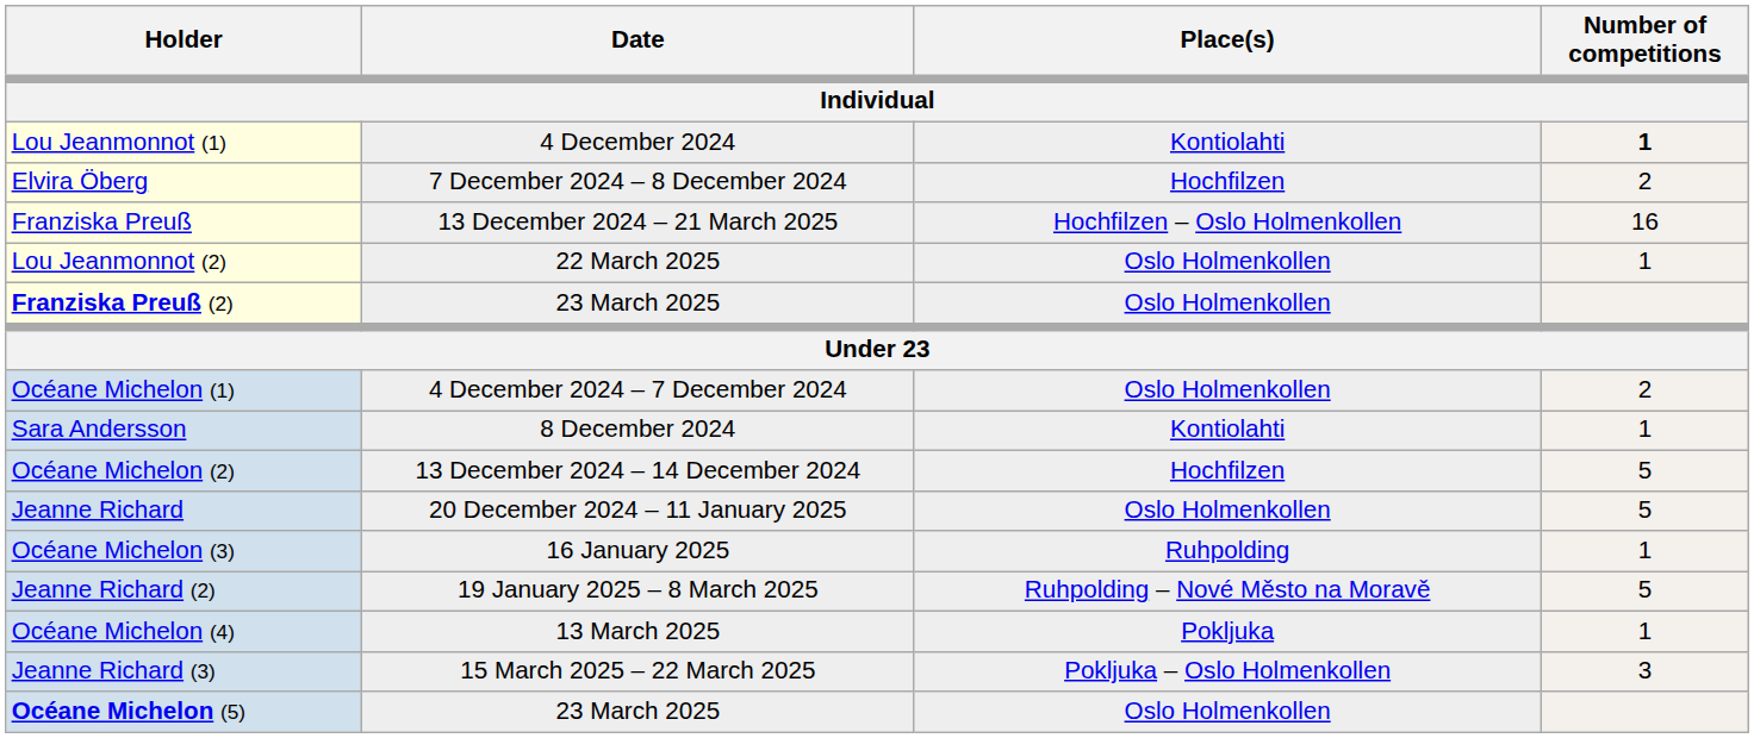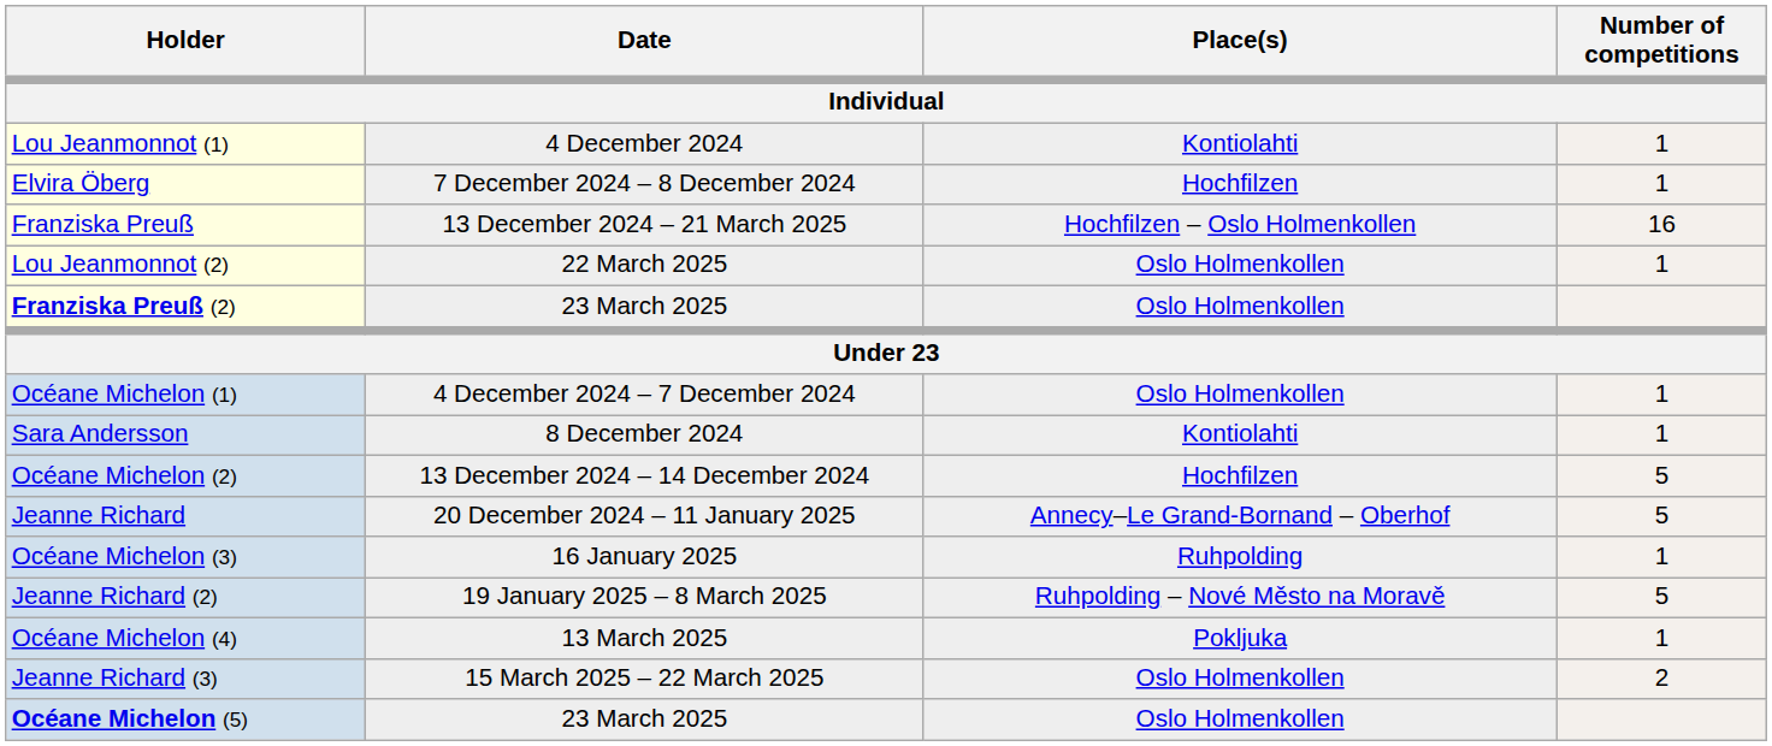 <table class="wikitable plainrowheaders" style="background:#fff; font-size:86%; line-height:16px; border:grey solid 1px; border-collapse:collapse;">
 <tr>
 <th style="width:14em;">Holder</th>
 <th style="width:22em;">Date</th>
 <th style="width:25em;">Place(s)</th>
 <th style="width:8em;">Number of competitions</th>
 </tr>
 <tr>
 <th scope="col" colspan=4 bgcolor="FFFF99" style="border-top-width:5px"><strong>Individual</strong> </th>
 </tr>
 <tr style="background:#EEEEEE;">
 <td bgcolor=FFFFE0> <a href='#'>Lou Jeanmonnot</a> <small>(1)</small></td>
 <td align=center bgcolor=#EEEEEE>4 December 2024</td>
 <td align=center bgcolor=#EEEEEE> <a href='#'>Kontiolahti</a></td>
-<td align=center bgcolor=#F4F0EC><strong>1</strong></td>
+<td align=center bgcolor=#F4F0EC>1</td>
 </tr>
 <tr>
 <td bgcolor=FFFFE0> <a href='#'>Elvira Öberg</a></td>
 <td align=center bgcolor=#EEEEEE>7 December 2024 – 8 December 2024</td>
 <td align=center bgcolor=#EEEEEE> <a href='#'>Hochfilzen</a></td>
-<td align=center bgcolor=#F4F0EC>2</td>
+<td align=center bgcolor=#F4F0EC>1</td>
 </tr>
 <tr>
 <td bgcolor=FFFFE0> <a href='#'>Franziska Preuß</a></td>
 <td align=center bgcolor=#EEEEEE>13 December 2024 – 21 March 2025</td>
 <td align=center bgcolor=#EEEEEE> <a href='#'>Hochfilzen</a> –  <a href='#'>Oslo Holmenkollen</a></td>
 <td align=center bgcolor=#F4F0EC>16</td>
 </tr>
 <tr>
 <td bgcolor=FFFFE0> <a href='#'>Lou Jeanmonnot</a> <small>(2)</small></td>
 <td align=center bgcolor=#EEEEEE>22 March 2025</td>
 <td align=center bgcolor=#EEEEEE> <a href='#'>Oslo Holmenkollen</a></td>
 <td align=center bgcolor=#F4F0EC>1</td>
 </tr>
 <tr>
 <td bgcolor=FFFFE0> <strong><a href='#'>Franziska Preuß</a></strong> <small>(2)</small></td>
 <td align=center bgcolor=#EEEEEE>23 March 2025</td>
 <td align=center bgcolor=#EEEEEE> <a href='#'>Oslo Holmenkollen</a></td>
 <td align=center bgcolor=#F4F0EC><strong></strong></td>
 </tr>
 <tr>
 <th scope="col" colspan=7 bgocolor=#FFFF99 style="border-top-width:5px"><strong>Under 23</strong> </th>
 </tr>
 <tr style="background:#EEEEEE;">
 <td bgcolor=#d0e0ed> <a href='#'>Océane Michelon</a> <small>(1)</small></td>
 <td align=center bgcolor=#EEEEEE>4 December 2024 – 7 December 2024</td>
 <td align=center bgcolor=#EEEEEE> <a href='#'>Oslo Holmenkollen</a></td>
-<td align=center bgcolor=#F4F0EC>2</td>
+<td align=center bgcolor=#F4F0EC>1</td>
 </tr>
 <tr>
 <td bgcolor=#d0e0ed> <a href='#'>Sara Andersson</a></td>
 <td align=center bgcolor=#EEEEEE>8 December 2024</td>
 <td align=center bgcolor=#EEEEEE> <a href='#'>Kontiolahti</a></td>
 <td align=center bgcolor=#F4F0EC>1</td>
 </tr>
 <tr>
 <td bgcolor=#d0e0ed> <a href='#'>Océane Michelon</a> <small>(2)</small></td>
 <td align=center bgcolor=#EEEEEE>13 December 2024 – 14 December 2024</td>
 <td align=center bgcolor=#EEEEEE> <a href='#'>Hochfilzen</a></td>
 <td align=center bgcolor=#F4F0EC>5</td>
 </tr>
 <tr>
 <td bgcolor=#d0e0ed> <a href='#'>Jeanne Richard</a></td>
 <td align=center bgcolor=#EEEEEE>20 December 2024 – 11 January 2025</td>
-<td align=center bgcolor=#EEEEEE> <a href='#'>Oslo Holmenkollen</a></td>
+<td align=center bgcolor=#EEEEEE> <a href='#'>Annecy</a>–<a href='#'>Le Grand-Bornand</a> –  <a href='#'>Oberhof</a></td>
 <td align=center bgcolor=#F4F0EC>5</td>
 </tr>
 <tr>
 <td bgcolor=#d0e0ed> <a href='#'>Océane Michelon</a> <small>(3)</small></td>
 <td align=center bgcolor=#EEEEEE>16 January 2025</td>
 <td align=center bgcolor=#EEEEEE> <a href='#'>Ruhpolding</a></td>
 <td align=center bgcolor=#F4F0EC>1</td>
 </tr>
 <tr>
 <td bgcolor=#d0e0ed> <a href='#'>Jeanne Richard</a> <small>(2)</small></td>
 <td align=center bgcolor=#EEEEEE>19 January 2025 – 8 March 2025</td>
 <td align=center bgcolor=#EEEEEE> <a href='#'>Ruhpolding</a> –  <a href='#'>Nové Město na Moravě</a></td>
 <td align=center bgcolor=#F4F0EC>5</td>
 </tr>
 <tr>
 <td bgcolor=#d0e0ed> <a href='#'>Océane Michelon</a> <small>(4)</small></td>
 <td align=center bgcolor=#EEEEEE>13 March 2025</td>
 <td align=center bgcolor=#EEEEEE> <a href='#'>Pokljuka</a></td>
 <td align=center bgcolor=#F4F0EC>1</td>
 </tr>
 <tr>
 <td bgcolor=#d0e0ed> <a href='#'>Jeanne Richard</a> <small>(3)</small></td>
 <td align=center bgcolor=#EEEEEE>15 March 2025 – 22 March 2025</td>
-<td align=center bgcolor=#EEEEEE> <a href='#'>Pokljuka</a> –  <a href='#'>Oslo Holmenkollen</a></td>
-<td align=center bgcolor=#F4F0EC>3</td>
+<td align=center bgcolor=#EEEEEE> <a href='#'>Oslo Holmenkollen</a></td>
+<td align=center bgcolor=#F4F0EC>2</td>
 </tr>
 <tr>
 <td bgcolor=#d0e0ed> <strong><a href='#'>Océane Michelon</a></strong> <small>(5)</small></td>
 <td align=center bgcolor=#EEEEEE>23 March 2025</td>
 <td align=center bgcolor=#EEEEEE> <a href='#'>Oslo Holmenkollen</a></td>
 <td align=center bgcolor=#F4F0EC><strong></strong></td>
 </tr>
 </table>
